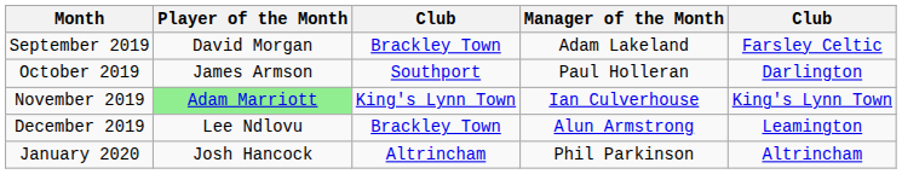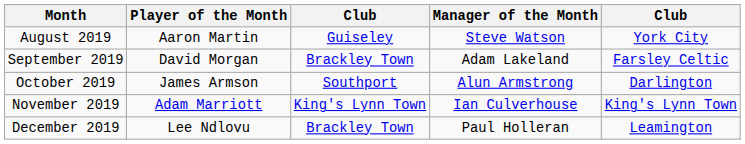 <table class=wikitable style="text-align:center">
 <tr>
 <th>Month</th>
 <th>Player of the Month</th>
 <th>Club</th>
 <th>Manager of the Month</th>
 <th>Club</th>
+</tr>
+<tr>
+<td>August 2019</td>
+<td>Aaron Martin</td>
+<td><a href='#'>Guiseley</a></td>
+<td><a href='#'>Steve Watson</a></td>
+<td><a href='#'>York City</a></td>
 </tr>
 <tr>
 <td>September 2019</td>
 <td>David Morgan</td>
 <td><a href='#'>Brackley Town</a></td>
 <td>Adam Lakeland</td>
 <td><a href='#'>Farsley Celtic</a></td>
 </tr>
 <tr>
 <td>October 2019</td>
 <td>James Armson</td>
 <td><a href='#'>Southport</a></td>
-<td>Paul Holleran</td>
+<td><a href='#'>Alun Armstrong</a></td>
 <td><a href='#'>Darlington</a></td>
 </tr>
 <tr>
 <td>November 2019</td>
-<td style="background: lightgreen;"><a href='#'>Adam Marriott</a></td>
+<td><a href='#'>Adam Marriott</a></td>
 <td><a href='#'>King's Lynn Town</a></td>
 <td><a href='#'>Ian Culverhouse</a></td>
 <td><a href='#'>King's Lynn Town</a></td>
 </tr>
 <tr>
 <td>December 2019</td>
 <td>Lee Ndlovu</td>
 <td><a href='#'>Brackley Town</a></td>
-<td><a href='#'>Alun Armstrong</a></td>
+<td>Paul Holleran</td>
 <td><a href='#'>Leamington</a></td>
 </tr>
-<tr>
-<td>January 2020</td>
-<td>Josh Hancock</td>
-<td><a href='#'>Altrincham</a></td>
-<td>Phil Parkinson</td>
-<td><a href='#'>Altrincham</a></td>
-</tr>
 </table>
